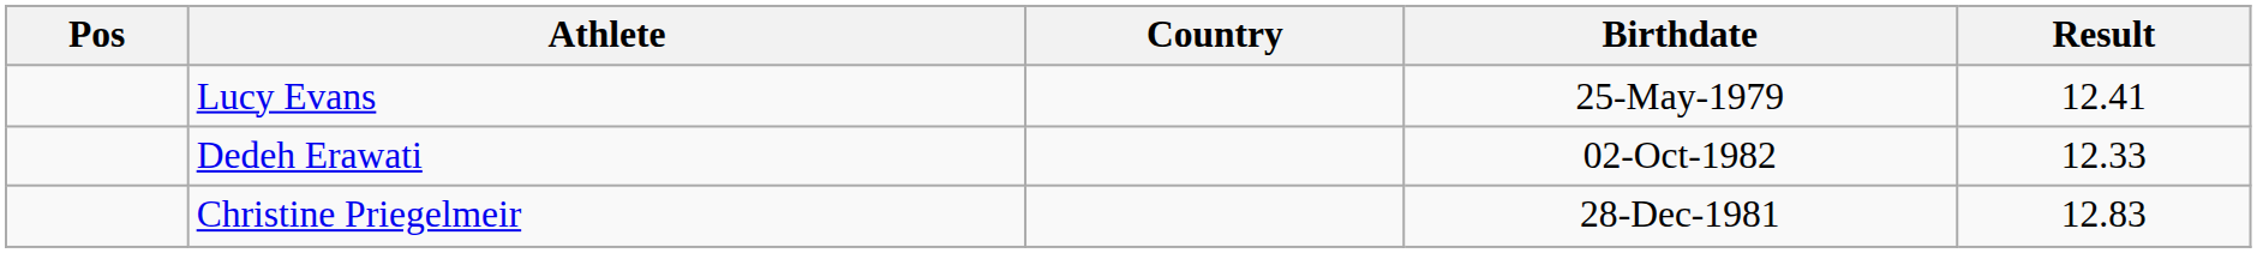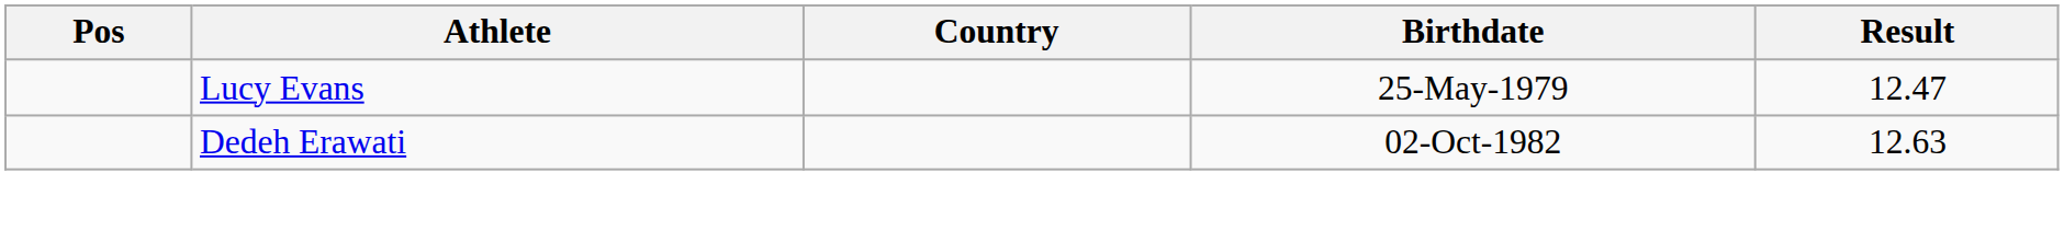 <table class="wikitable"  style="text-align:center; width:60%;">
 <tr>
 <th>Pos</th>
 <th>Athlete</th>
 <th>Country</th>
 <th>Birthdate</th>
 <th>Result</th>
 </tr>
 <tr>
 <td align=center></td>
 <td align=left><a href='#'>Lucy Evans</a></td>
 <td align=left></td>
 <td>25-May-1979</td>
-<td>12.41</td>
+<td>12.47</td>
 </tr>
 <tr>
 <td align=center></td>
 <td align=left><a href='#'>Dedeh Erawati</a></td>
 <td align=left></td>
 <td>02-Oct-1982</td>
-<td>12.33</td>
-</tr>
-<tr>
-<td align=center></td>
-<td align=left><a href='#'>Christine Priegelmeir</a></td>
-<td align=left></td>
-<td>28-Dec-1981</td>
-<td>12.83</td>
+<td>12.63</td>
 </tr>
 </table>
